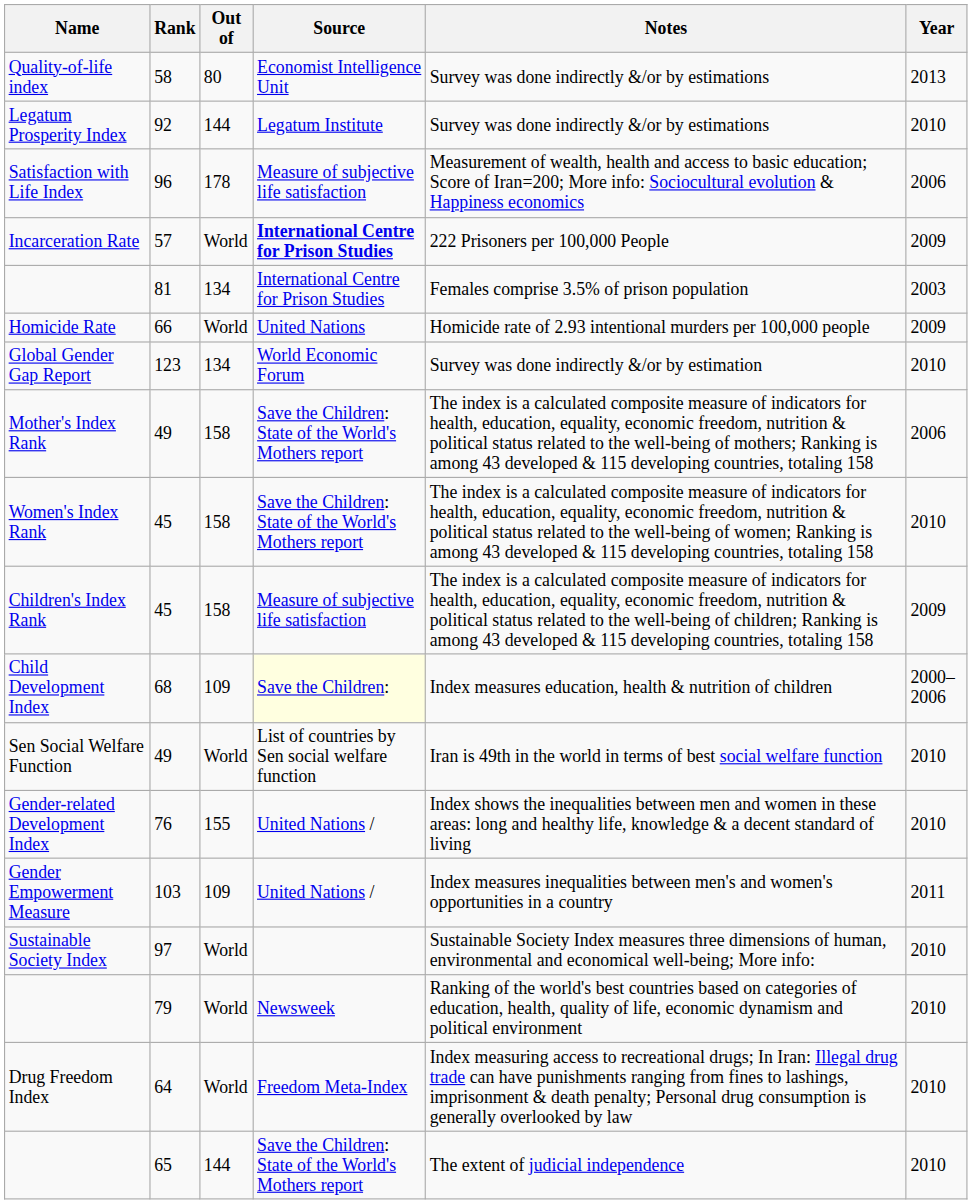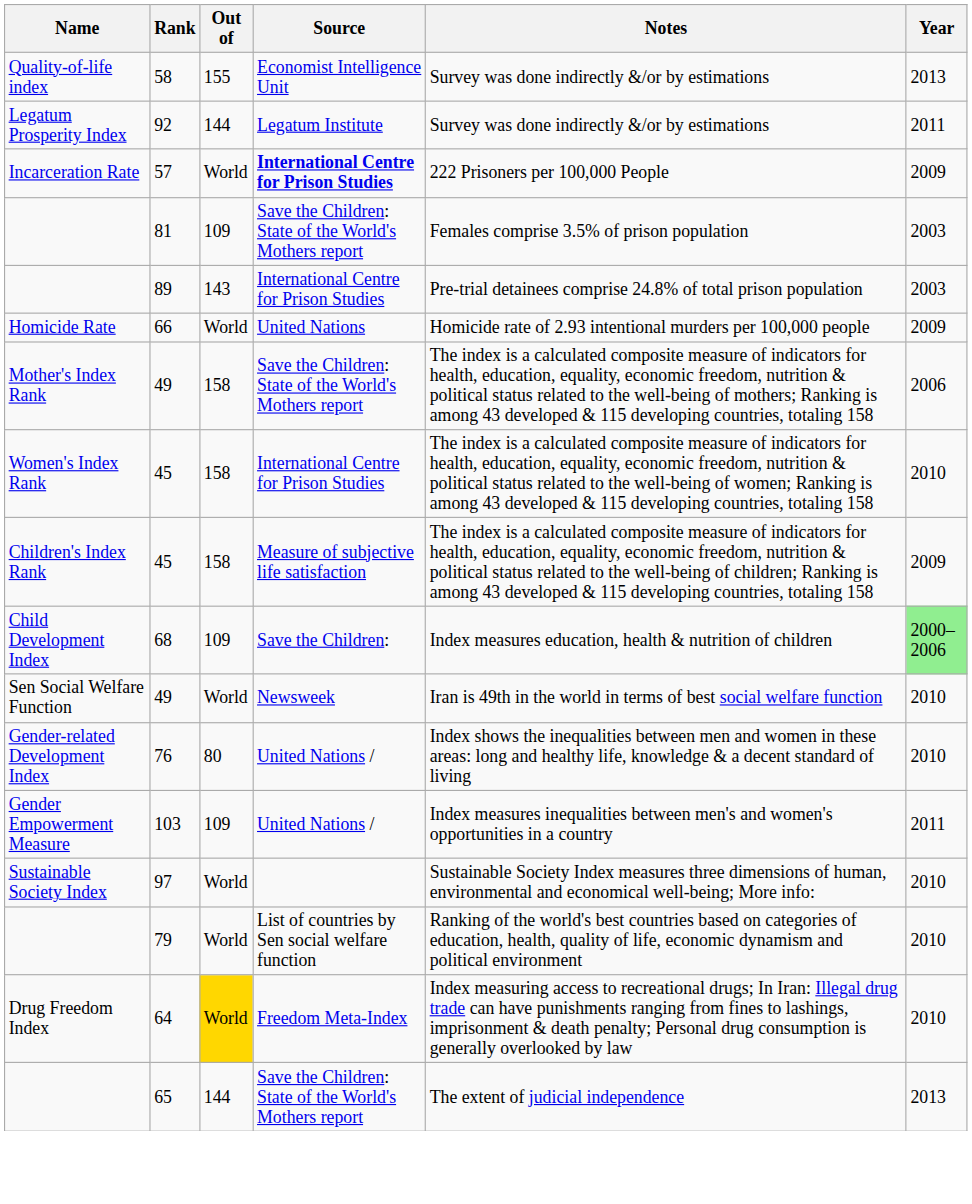 <table class="wikitable sortable" style="text-align:left">
 <tr>
 <th>Name</th>
 <th>Rank</th>
 <th>Out of</th>
 <th>Source</th>
 <th>Notes</th>
 <th>Year</th>
 </tr>
 <tr>
 <td><a href='#'>Quality-of-life index</a></td>
 <td>58</td>
-<td>80</td>
+<td>155</td>
 <td><a href='#'>Economist Intelligence Unit</a></td>
 <td>Survey was done indirectly &/or by estimations</td>
 <td>2013</td>
 </tr>
 <tr>
 <td><a href='#'>Legatum Prosperity Index</a></td>
 <td>92</td>
 <td>144</td>
 <td><a href='#'>Legatum Institute</a></td>
 <td>Survey was done indirectly &/or by estimations</td>
-<td>2010</td>
-</tr>
-<tr>
-<td><a href='#'>Satisfaction with Life Index</a></td>
-<td>96</td>
-<td>178</td>
-<td><a href='#'>Measure of subjective life satisfaction</a></td>
-<td>Measurement of wealth, health and access to basic education; Score of Iran=200; More info: <a href='#'>Sociocultural evolution</a> & <a href='#'>Happiness economics</a></td>
-<td>2006</td>
+<td>2011</td>
 </tr>
 <tr>
 <td><a href='#'>Incarceration Rate</a></td>
 <td>57</td>
 <td>World</td>
 <td><strong><a href='#'>International Centre for Prison Studies</a></strong></td>
 <td>222 Prisoners per 100,000 People</td>
 <td>2009</td>
 </tr>
 <tr>
 <td></td>
 <td>81</td>
-<td>134</td>
+<td>109</td>
+<td><a href='#'>Save the Children</a>: <a href='#'>State of the World's Mothers report</a> </td>
+<td>Females comprise 3.5% of prison population</td>
+<td>2003</td>
+</tr>
+<tr>
+<td></td>
+<td>89</td>
+<td>143</td>
 <td><a href='#'>International Centre for Prison Studies</a></td>
-<td>Females comprise 3.5% of prison population</td>
+<td>Pre-trial detainees comprise 24.8% of total prison population</td>
 <td>2003</td>
 </tr>
 <tr>
 <td><a href='#'>Homicide Rate</a></td>
 <td>66</td>
 <td>World</td>
 <td><a href='#'>United Nations</a></td>
 <td>Homicide rate of 2.93 intentional murders per 100,000 people</td>
 <td>2009</td>
-</tr>
-<tr>
-<td><a href='#'>Global Gender Gap Report</a></td>
-<td>123</td>
-<td>134</td>
-<td><a href='#'>World Economic Forum</a></td>
-<td>Survey was done indirectly &/or by estimation</td>
-<td>2010</td>
 </tr>
 <tr>
 <td><a href='#'>Mother's Index Rank</a></td>
 <td>49</td>
 <td>158</td>
 <td><a href='#'>Save the Children</a>: <a href='#'>State of the World's Mothers report</a> </td>
 <td>The index is a calculated composite measure of indicators for health, education, equality, economic freedom, nutrition & political status related to the well-being of mothers; Ranking is among 43 developed & 115 developing countries, totaling 158</td>
 <td>2006</td>
 </tr>
 <tr>
 <td><a href='#'>Women's Index Rank</a></td>
 <td>45</td>
 <td>158</td>
-<td><a href='#'>Save the Children</a>: <a href='#'>State of the World's Mothers report</a> </td>
+<td><a href='#'>International Centre for Prison Studies</a></td>
 <td>The index is a calculated composite measure of indicators for health, education, equality, economic freedom, nutrition & political status related to the well-being of women; Ranking is among 43 developed & 115 developing countries, totaling 158</td>
 <td>2010</td>
 </tr>
 <tr>
 <td><a href='#'>Children's Index Rank</a></td>
 <td>45</td>
 <td>158</td>
 <td><a href='#'>Measure of subjective life satisfaction</a></td>
 <td>The index is a calculated composite measure of indicators for health, education, equality, economic freedom, nutrition & political status related to the well-being of children; Ranking is among 43 developed & 115 developing countries, totaling 158</td>
 <td>2009</td>
 </tr>
 <tr>
 <td><a href='#'>Child Development Index</a></td>
 <td>68</td>
 <td>109</td>
-<td style="background: lightyellow;"><a href='#'>Save the Children</a>: </td>
+<td><a href='#'>Save the Children</a>: </td>
 <td>Index measures education, health & nutrition of children</td>
-<td>2000–2006</td>
+<td style="background: lightgreen;">2000–2006</td>
 </tr>
 <tr>
 <td>Sen Social Welfare Function</td>
 <td>49</td>
 <td>World</td>
-<td>List of countries by Sen social welfare function</td>
+<td><a href='#'>Newsweek</a></td>
 <td>Iran is 49th in the world in terms of best <a href='#'>social welfare function</a></td>
 <td>2010</td>
 </tr>
 <tr>
 <td><a href='#'>Gender-related Development Index</a></td>
 <td>76</td>
-<td>155</td>
+<td>80</td>
 <td><a href='#'>United Nations</a> / </td>
 <td>Index shows the inequalities between men and women in these areas: long and healthy life, knowledge & a decent standard of living</td>
 <td>2010</td>
 </tr>
 <tr>
 <td><a href='#'>Gender Empowerment Measure</a></td>
 <td>103</td>
 <td>109</td>
 <td><a href='#'>United Nations</a> / </td>
 <td>Index measures inequalities between men's and women's opportunities in a country</td>
 <td>2011</td>
 </tr>
 <tr>
 <td><a href='#'>Sustainable Society Index</a></td>
 <td>97</td>
 <td>World</td>
 <td> </td>
 <td>Sustainable Society Index measures three dimensions of human, environmental and economical well-being; More info: </td>
 <td>2010</td>
 </tr>
 <tr>
 <td> </td>
 <td>79</td>
 <td>World</td>
-<td><a href='#'>Newsweek</a></td>
+<td>List of countries by Sen social welfare function</td>
 <td>Ranking of the world's best countries based on categories of education, health, quality of life, economic dynamism and political environment</td>
 <td>2010</td>
 </tr>
 <tr>
 <td>Drug Freedom Index</td>
 <td>64</td>
-<td>World</td>
+<td style="background: gold;">World</td>
 <td><a href='#'>Freedom Meta-Index</a></td>
 <td>Index measuring access to recreational drugs; In Iran: <a href='#'>Illegal drug trade</a> can have punishments ranging from fines to lashings, imprisonment & death penalty; Personal drug consumption is generally overlooked by law</td>
 <td>2010</td>
 </tr>
 <tr>
 <td></td>
 <td>65</td>
 <td>144</td>
 <td><a href='#'>Save the Children</a>: <a href='#'>State of the World's Mothers report</a> </td>
 <td>The extent of <a href='#'>judicial independence</a></td>
-<td>2010</td>
+<td>2013</td>
 </tr>
 </table>
